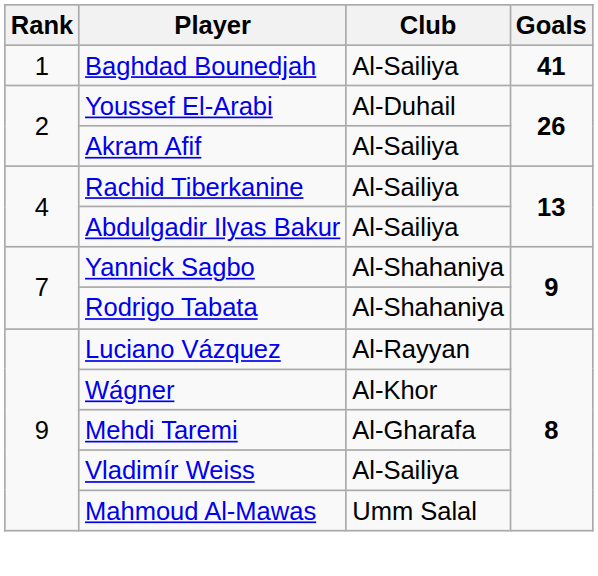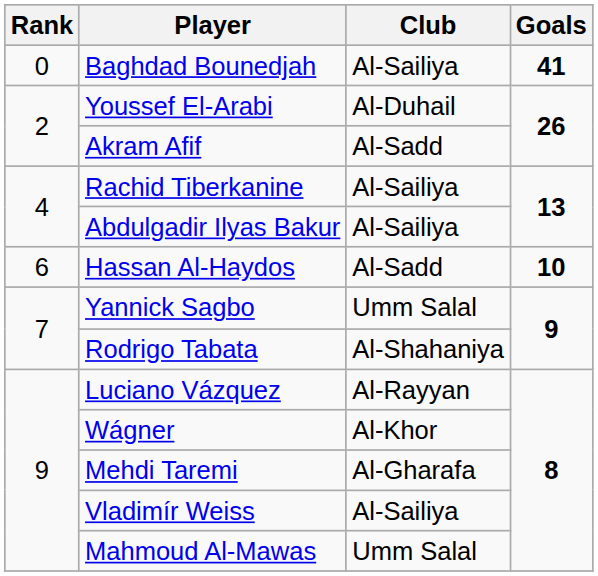 <table class="wikitable" style="font-size: 95%">
 <tr>
 <th scope="col">Rank</th>
 <th scope="col">Player</th>
 <th scope="col">Club</th>
 <th scope="col">Goals</th>
 </tr>
 <tr>
-<td align="center">1</td>
+<td align="center">0</td>
 <td> <a href='#'>Baghdad Bounedjah</a></td>
 <td>Al-Sailiya</td>
 <td align="center"><strong>41</strong></td>
 </tr>
 <tr>
 <td rowspan=2 align="center">2</td>
 <td> <a href='#'>Youssef El-Arabi</a></td>
 <td>Al-Duhail</td>
 <td rowspan=2 align="center"><strong>26</strong></td>
 </tr>
 <tr>
 <td> <a href='#'>Akram Afif</a></td>
-<td>Al-Sailiya</td>
+<td>Al-Sadd</td>
 </tr>
 <tr>
 <td rowspan=2 align="center">4</td>
 <td> <a href='#'>Rachid Tiberkanine</a></td>
 <td>Al-Sailiya</td>
 <td rowspan=2 align="center"><strong>13</strong></td>
 </tr>
 <tr>
 <td> <a href='#'>Abdulgadir Ilyas Bakur</a></td>
 <td>Al-Sailiya</td>
 </tr>
 <tr>
+<td align="center">6</td>
+<td> <a href='#'>Hassan Al-Haydos</a></td>
+<td>Al-Sadd</td>
+<td align="center"><strong>10</strong></td>
+</tr>
+<tr>
 <td rowspan=2 align="center">7</td>
 <td> <a href='#'>Yannick Sagbo</a></td>
-<td>Al-Shahaniya</td>
+<td>Umm Salal</td>
 <td rowspan=2 align="center"><strong>9</strong></td>
 </tr>
 <tr>
 <td> <a href='#'>Rodrigo Tabata</a></td>
 <td>Al-Shahaniya</td>
 </tr>
 <tr>
 <td rowspan=5 align="center">9</td>
 <td> <a href='#'>Luciano Vázquez</a></td>
 <td>Al-Rayyan</td>
 <td rowspan=5 align="center"><strong>8</strong></td>
 </tr>
 <tr>
 <td> <a href='#'>Wágner</a></td>
 <td>Al-Khor</td>
 </tr>
 <tr>
 <td> <a href='#'>Mehdi Taremi</a></td>
 <td>Al-Gharafa</td>
 </tr>
 <tr>
 <td> <a href='#'>Vladimír Weiss</a></td>
 <td>Al-Sailiya</td>
 </tr>
 <tr>
 <td> <a href='#'>Mahmoud Al-Mawas</a></td>
 <td>Umm Salal</td>
 </tr>
 </table>
